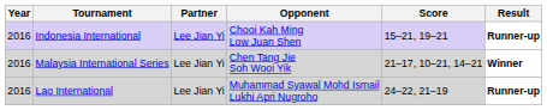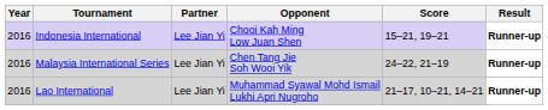 <table class="sortable wikitable" style="font-size: 90%;">
 <tr>
 <th>Year</th>
 <th>Tournament</th>
 <th>Partner</th>
 <th>Opponent</th>
 <th>Score</th>
 <th>Result</th>
 </tr>
 <tr style="background:#D8CEF6">
 <td align="center">2016</td>
 <td align="left"><a href='#'>Indonesia International</a></td>
 <td align="left"> <a href='#'>Lee Jian Yi</a></td>
 <td align="left"> <a href='#'>Chooi Kah Ming</a><br> <a href='#'>Low Juan Shen</a></td>
 <td align="left">15–21, 19–21</td>
 <td style="text-align:left; background:white"> <strong>Runner-up</strong></td>
 </tr>
 <tr style="background:#D5D5D5">
 <td align="center">2016</td>
 <td align="left"><a href='#'>Malaysia International Series</a></td>
 <td align="left"> Lee Jian Yi</td>
 <td align="left"> <a href='#'>Chen Tang Jie</a><br> <a href='#'>Soh Wooi Yik</a></td>
-<td align="left">21–17, 10–21, 14–21</td>
-<td style="text-align:left; background:white"> <strong>Winner</strong></td>
+<td align="left">24–22, 21–19</td>
+<td style="text-align:left; background:white"> <strong>Runner-up</strong></td>
 </tr>
 <tr style="background:#D5D5D5">
 <td align="center">2016</td>
 <td align="left"><a href='#'>Lao International</a></td>
 <td align="left"> Lee Jian Yi</td>
 <td align="left"> <a href='#'>Muhammad Syawal Mohd Ismail</a><br> <a href='#'>Lukhi Apri Nugroho</a></td>
-<td align="left">24–22, 21–19</td>
+<td align="left">21–17, 10–21, 14–21</td>
 <td style="text-align:left; background:white"> <strong>Runner-up</strong></td>
 </tr>
 </table>
